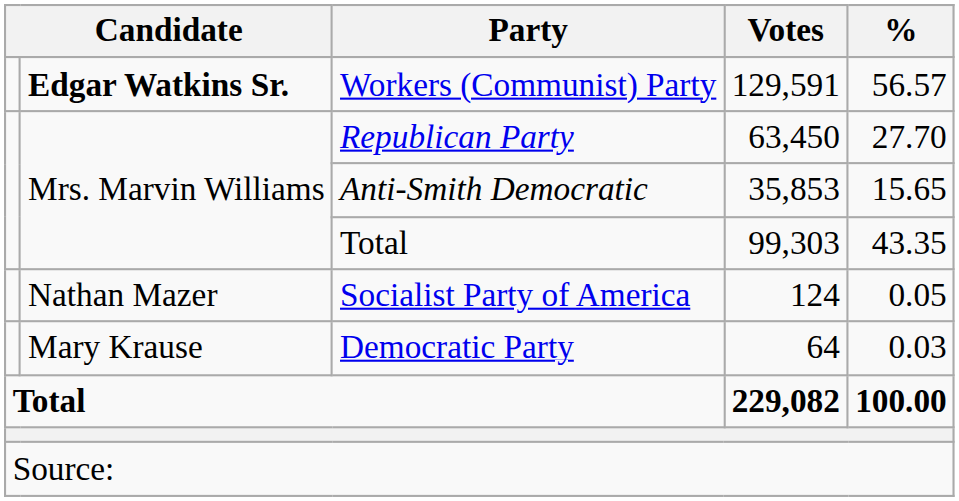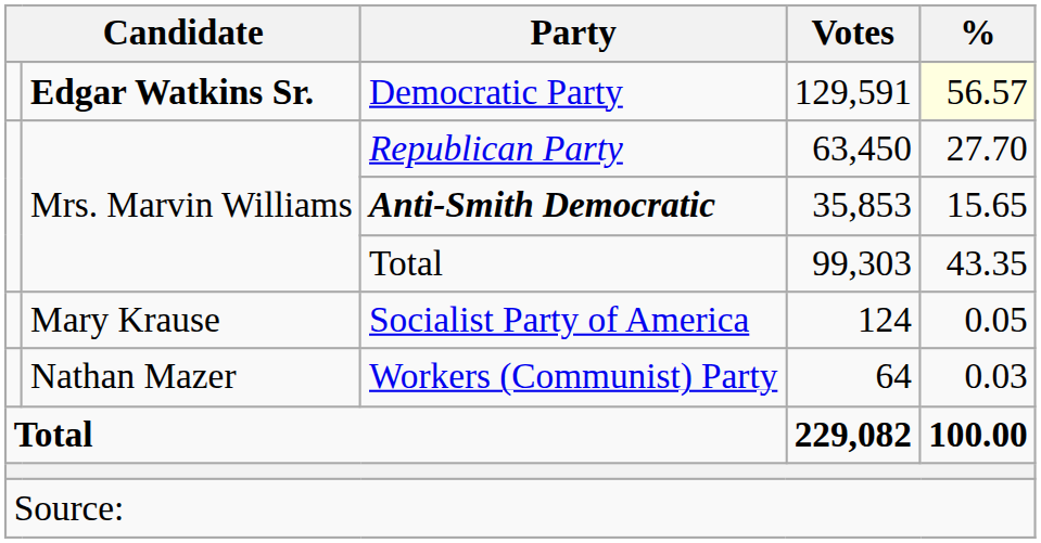 <table class="wikitable">
 <tr>
 <th colspan=2>Candidate</th>
 <th>Party</th>
 <th>Votes</th>
 <th>%</th>
 </tr>
 <tr>
 <td bgcolor=></td>
 <td><strong>Edgar Watkins Sr.</strong></td>
-<td><a href='#'>Workers (Communist) Party</a></td>
+<td><a href='#'>Democratic Party</a></td>
 <td align=right>129,591</td>
-<td align=right>56.57</td>
+<td align=right style="background: lightyellow;">56.57</td>
 </tr>
 <tr>
 <td rowspan=3 bgcolor=></td>
 <td rowspan=3>Mrs. Marvin Williams</td>
 <td><em><a href='#'>Republican Party</a></em></td>
 <td align=right>63,450</td>
 <td align=right>27.70</td>
 </tr>
 <tr>
-<td><em>Anti-Smith Democratic</em></td>
+<td><strong><em>Anti-Smith Democratic</em></strong></td>
 <td align=right>35,853</td>
 <td align=right>15.65</td>
 </tr>
 <tr>
 <td>Total</td>
 <td align=right>99,303</td>
 <td align=right>43.35</td>
 </tr>
 <tr>
 <td bgcolor=></td>
-<td>Nathan Mazer</td>
+<td>Mary Krause</td>
 <td><a href='#'>Socialist Party of America</a></td>
 <td align=right>124</td>
 <td align=right>0.05</td>
 </tr>
 <tr>
 <td bgcolor=></td>
-<td>Mary Krause</td>
-<td><a href='#'>Democratic Party</a></td>
+<td>Nathan Mazer</td>
+<td><a href='#'>Workers (Communist) Party</a></td>
 <td align=right>64</td>
 <td align=right>0.03</td>
 </tr>
 <tr style="font-weight:bold">
 <td colspan=3>Total</td>
 <td align=right>229,082</td>
 <td align=right>100.00</td>
 </tr>
 <tr>
 <th colspan=7></th>
 </tr>
 <tr>
 <td colspan=7>Source:</td>
 </tr>
 </table>
